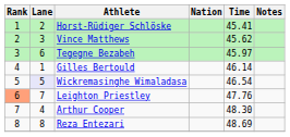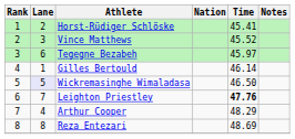 <table class="wikitable sortable" style="text-align:center">
 <tr>
 <th>Rank</th>
 <th>Lane</th>
 <th>Athlete</th>
 <th>Nation</th>
 <th>Time</th>
 <th>Notes</th>
 </tr>
 <tr bgcolor=bbf3bb>
 <td>1</td>
 <td>2</td>
 <td align=left><a href='#'>Horst-Rüdiger Schlöske</a></td>
 <td align=left></td>
 <td>45.41</td>
 <td></td>
 </tr>
 <tr bgcolor=bbf3bb>
 <td>2</td>
 <td>3</td>
 <td align=left><a href='#'>Vince Matthews</a></td>
 <td align=left></td>
-<td>45.62</td>
+<td>45.52</td>
 <td></td>
 </tr>
 <tr bgcolor=bbf3bb>
 <td>3</td>
 <td>6</td>
 <td align=left><a href='#'>Tegegne Bezabeh</a></td>
 <td align=left></td>
 <td>45.97</td>
 <td></td>
 </tr>
 <tr>
 <td>4</td>
 <td>1</td>
 <td align=left><a href='#'>Gilles Bertould</a></td>
 <td align=left></td>
 <td>46.14</td>
 <td></td>
 </tr>
 <tr>
 <td>5</td>
 <td style="background: lavender;">5</td>
 <td align=left><a href='#'>Wickremasinghe Wimaladasa</a></td>
 <td align=left></td>
-<td>46.54</td>
+<td>46.50</td>
 <td></td>
 </tr>
 <tr>
-<td style="background: lightsalmon;">6</td>
+<td>6</td>
 <td>7</td>
 <td align=left><a href='#'>Leighton Priestley</a></td>
 <td align=left></td>
-<td>47.76</td>
+<td><strong>47.76</strong></td>
 <td></td>
 </tr>
 <tr>
 <td>7</td>
 <td>4</td>
 <td align=left><a href='#'>Arthur Cooper</a></td>
 <td align=left></td>
-<td>48.30</td>
+<td>48.29</td>
 <td></td>
 </tr>
 <tr>
 <td>8</td>
 <td>8</td>
 <td align=left><a href='#'>Reza Entezari</a></td>
 <td align=left></td>
 <td>48.69</td>
 <td></td>
 </tr>
 <tr>
 </tr>
 </table>
